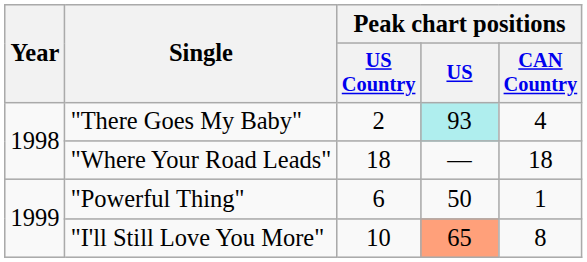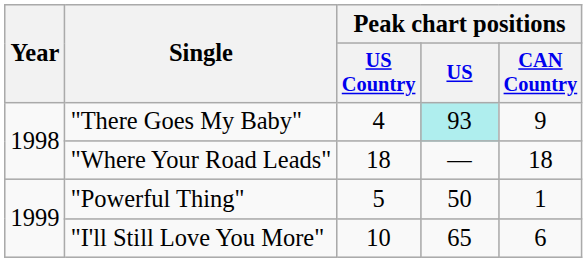 <table class="wikitable" style="text-align:center;">
 <tr>
 <th rowspan="2">Year</th>
 <th rowspan="2">Single</th>
 <th colspan="3">Peak chart positions</th>
 </tr>
 <tr style="font-size:smaller;">
 <th width="45"><a href='#'>US Country</a></th>
 <th width="45"><a href='#'>US</a></th>
 <th width="45"><a href='#'>CAN Country</a></th>
 </tr>
 <tr>
 <td rowspan="2">1998</td>
 <td align="left">"There Goes My Baby"</td>
-<td>2</td>
+<td>4</td>
 <td style="background: paleturquoise;">93</td>
-<td>4</td>
+<td>9</td>
 </tr>
 <tr>
 <td align="left">"Where Your Road Leads" </td>
 <td>18</td>
 <td>—</td>
 <td>18</td>
 </tr>
 <tr>
 <td rowspan="2">1999</td>
 <td align="left">"Powerful Thing"</td>
-<td>6</td>
+<td>5</td>
 <td>50</td>
 <td>1</td>
 </tr>
 <tr>
 <td align="left">"I'll Still Love You More"</td>
 <td>10</td>
-<td style="background: lightsalmon;">65</td>
-<td>8</td>
+<td>65</td>
+<td>6</td>
 </tr>
 </table>
